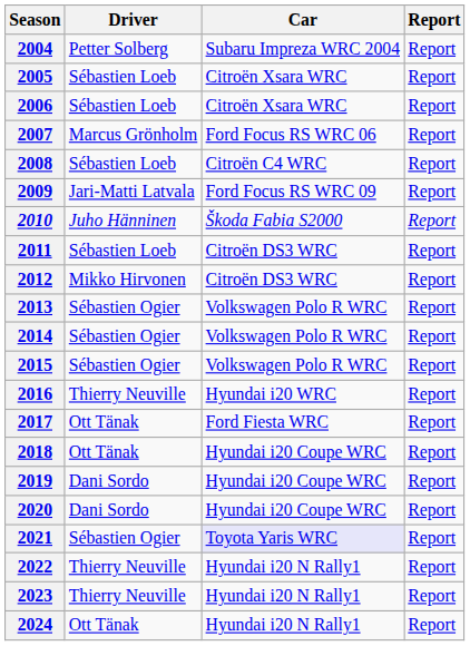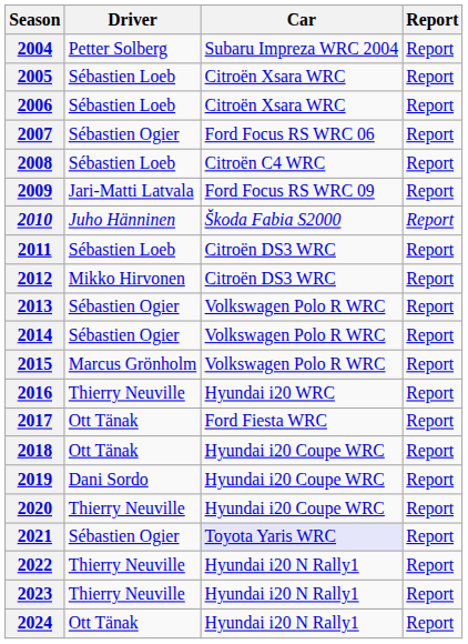 <table class="wikitable" style="font-size:90%;">
 <tr>
 <th>Season</th>
 <th>Driver</th>
 <th>Car</th>
 <th>Report</th>
 </tr>
 <tr>
 <th><a href='#'>2004</a></th>
 <td> <a href='#'>Petter Solberg</a></td>
 <td><a href='#'>Subaru Impreza WRC 2004</a></td>
 <td><a href='#'>Report</a></td>
 </tr>
 <tr>
 <th><a href='#'>2005</a></th>
 <td> <a href='#'>Sébastien Loeb</a></td>
 <td><a href='#'>Citroën Xsara WRC</a></td>
 <td><a href='#'>Report</a></td>
 </tr>
 <tr>
 <th><a href='#'>2006</a></th>
 <td> <a href='#'>Sébastien Loeb</a></td>
 <td><a href='#'>Citroën Xsara WRC</a></td>
 <td><a href='#'>Report</a></td>
 </tr>
 <tr>
 <th><a href='#'>2007</a></th>
-<td> <a href='#'>Marcus Grönholm</a></td>
+<td> <a href='#'>Sébastien Ogier</a></td>
 <td><a href='#'>Ford Focus RS WRC 06</a></td>
 <td><a href='#'>Report</a></td>
 </tr>
 <tr>
 <th><a href='#'>2008</a></th>
 <td> <a href='#'>Sébastien Loeb</a></td>
 <td><a href='#'>Citroën C4 WRC</a></td>
 <td><a href='#'>Report</a></td>
 </tr>
 <tr>
 <th><a href='#'>2009</a></th>
 <td> <a href='#'>Jari-Matti Latvala</a></td>
 <td><a href='#'>Ford Focus RS WRC 09</a></td>
 <td><a href='#'>Report</a></td>
 </tr>
 <tr>
 <th><em><a href='#'>2010</a></em></th>
 <td> <em><a href='#'>Juho Hänninen</a></em></td>
 <td><em><a href='#'>Škoda Fabia S2000</a></em></td>
 <td><em><a href='#'>Report</a></em></td>
 </tr>
 <tr>
 <th><a href='#'>2011</a></th>
 <td> <a href='#'>Sébastien Loeb</a></td>
 <td><a href='#'>Citroën DS3 WRC</a></td>
 <td><a href='#'>Report</a></td>
 </tr>
 <tr>
 <th><a href='#'>2012</a></th>
 <td> <a href='#'>Mikko Hirvonen</a></td>
 <td><a href='#'>Citroën DS3 WRC</a></td>
 <td><a href='#'>Report</a></td>
 </tr>
 <tr>
 <th><a href='#'>2013</a></th>
 <td> <a href='#'>Sébastien Ogier</a></td>
 <td><a href='#'>Volkswagen Polo R WRC</a></td>
 <td><a href='#'>Report</a></td>
 </tr>
 <tr>
 <th><a href='#'>2014</a></th>
 <td> <a href='#'>Sébastien Ogier</a></td>
 <td><a href='#'>Volkswagen Polo R WRC</a></td>
 <td><a href='#'>Report</a></td>
 </tr>
 <tr>
 <th><a href='#'>2015</a></th>
-<td> <a href='#'>Sébastien Ogier</a></td>
+<td> <a href='#'>Marcus Grönholm</a></td>
 <td><a href='#'>Volkswagen Polo R WRC</a></td>
 <td><a href='#'>Report</a></td>
 </tr>
 <tr>
 <th><a href='#'>2016</a></th>
 <td> <a href='#'>Thierry Neuville</a></td>
 <td><a href='#'>Hyundai i20 WRC</a></td>
 <td><a href='#'>Report</a></td>
 </tr>
 <tr>
 <th><a href='#'>2017</a></th>
 <td> <a href='#'>Ott Tänak</a></td>
 <td><a href='#'>Ford Fiesta WRC</a></td>
 <td><a href='#'>Report</a></td>
 </tr>
 <tr>
 <th><a href='#'>2018</a></th>
 <td> <a href='#'>Ott Tänak</a></td>
 <td><a href='#'>Hyundai i20 Coupe WRC</a></td>
 <td><a href='#'>Report</a></td>
 </tr>
 <tr>
 <th><a href='#'>2019</a></th>
 <td> <a href='#'>Dani Sordo</a></td>
 <td><a href='#'>Hyundai i20 Coupe WRC</a></td>
 <td><a href='#'>Report</a></td>
 </tr>
 <tr>
 <th><a href='#'>2020</a></th>
-<td> <a href='#'>Dani Sordo</a></td>
+<td> <a href='#'>Thierry Neuville</a></td>
 <td><a href='#'>Hyundai i20 Coupe WRC</a></td>
 <td><a href='#'>Report</a></td>
 </tr>
 <tr>
 <th><a href='#'>2021</a></th>
 <td> <a href='#'>Sébastien Ogier</a></td>
 <td style="background: lavender;"><a href='#'>Toyota Yaris WRC</a></td>
 <td><a href='#'>Report</a></td>
 </tr>
 <tr>
 <th><a href='#'>2022</a></th>
 <td> <a href='#'>Thierry Neuville</a></td>
 <td><a href='#'>Hyundai i20 N Rally1</a></td>
 <td><a href='#'>Report</a></td>
 </tr>
 <tr>
 <th><a href='#'>2023</a></th>
 <td> <a href='#'>Thierry Neuville</a></td>
 <td><a href='#'>Hyundai i20 N Rally1</a></td>
 <td><a href='#'>Report</a></td>
 </tr>
 <tr>
 <th><a href='#'>2024</a></th>
 <td> <a href='#'>Ott Tänak</a></td>
 <td><a href='#'>Hyundai i20 N Rally1</a></td>
 <td><a href='#'>Report</a></td>
 </tr>
 </table>
